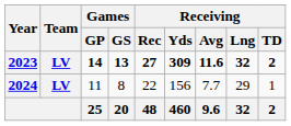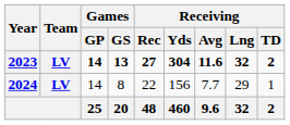 <table class= "wikitable" style="text-align:center;">
 <tr>
 <th rowspan="2">Year</th>
 <th rowspan="2">Team</th>
 <th colspan="2">Games</th>
 <th colspan="5">Receiving</th>
 </tr>
 <tr>
 <th>GP</th>
 <th>GS</th>
 <th>Rec</th>
 <th>Yds</th>
 <th>Avg</th>
 <th>Lng</th>
 <th>TD</th>
 </tr>
 <tr>
 <th><a href='#'>2023</a></th>
 <th><a href='#'>LV</a></th>
 <td><strong>14</strong></td>
 <td><strong>13</strong></td>
 <td><strong>27</strong></td>
-<td><strong>309</strong></td>
+<td><strong>304</strong></td>
 <td><strong>11.6</strong></td>
 <td><strong>32</strong></td>
 <td><strong>2</strong></td>
 </tr>
 <tr>
 <th><a href='#'>2024</a></th>
 <th><a href='#'>LV</a></th>
-<td>11</td>
+<td>14</td>
 <td>8</td>
 <td>22</td>
 <td>156</td>
 <td>7.7</td>
 <td>29</td>
 <td>1</td>
 </tr>
 <tr>
 <th colspan="2"></th>
 <th>25</th>
 <th>20</th>
 <th>48</th>
 <th>460</th>
 <th>9.6</th>
 <th>32</th>
 <th>2</th>
 </tr>
 </table>
